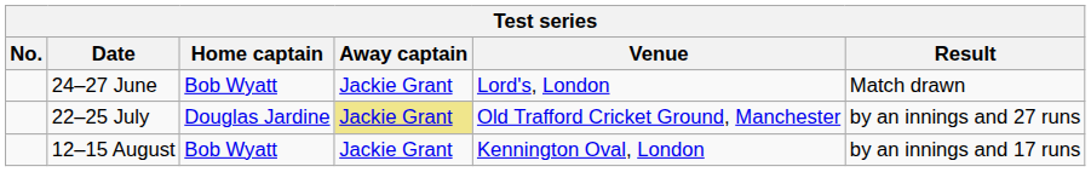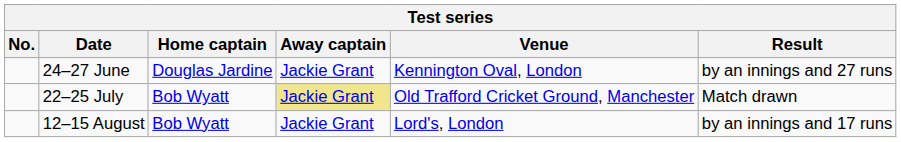 <table class="wikitable">
 <tr>
 <th colspan="9">Test series</th>
 </tr>
 <tr>
 <th>No.</th>
 <th>Date</th>
 <th>Home captain</th>
 <th>Away captain</th>
 <th>Venue</th>
 <th>Result</th>
 </tr>
 <tr>
 <td></td>
 <td>24–27 June</td>
-<td><a href='#'>Bob Wyatt</a></td>
+<td><a href='#'>Douglas Jardine</a></td>
 <td><a href='#'>Jackie Grant</a></td>
-<td><a href='#'>Lord's</a>, <a href='#'>London</a></td>
-<td>Match drawn</td>
+<td><a href='#'>Kennington Oval</a>, <a href='#'>London</a></td>
+<td> by an innings and 27 runs</td>
 </tr>
 <tr>
 <td></td>
 <td>22–25 July</td>
-<td><a href='#'>Douglas Jardine</a></td>
+<td><a href='#'>Bob Wyatt</a></td>
 <td style="background: khaki;"><a href='#'>Jackie Grant</a></td>
 <td><a href='#'>Old Trafford Cricket Ground</a>, <a href='#'>Manchester</a></td>
-<td> by an innings and 27 runs</td>
+<td>Match drawn</td>
 </tr>
 <tr>
 <td></td>
 <td>12–15 August</td>
 <td><a href='#'>Bob Wyatt</a></td>
 <td><a href='#'>Jackie Grant</a></td>
-<td><a href='#'>Kennington Oval</a>, <a href='#'>London</a></td>
+<td><a href='#'>Lord's</a>, <a href='#'>London</a></td>
 <td> by an innings and 17 runs</td>
 </tr>
 </table>
